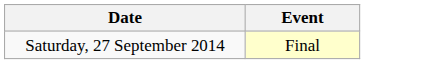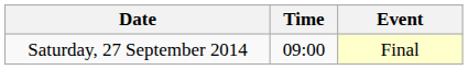 <table class = "wikitable" style="text-align:center;">
 <tr>
 <th width=220>Date</th>
+<th width=50>Time</th>
 <th width=100>Event</th>
 </tr>
 <tr>
 <td>Saturday, 27 September 2014</td>
+<td>09:00</td>
 <td bgcolor=ffffcc>Final</td>
 </tr>
 </table>
